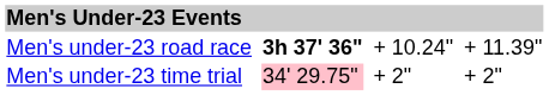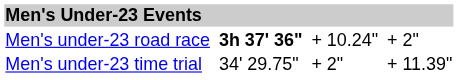 <table>
 <tr style="background:#ccc;">
 <td colspan=7><strong>Men's Under-23 Events</strong></td>
 </tr>
 <tr>
 <td {{nowrap><a href='#'>Men's under-23 road race</a><br></td>
 <td></td>
 <td><strong>3h 37' 36"</strong></td>
 <td></td>
 <td>+ 10.24"</td>
 <td></td>
-<td>+ 11.39"</td>
+<td>+ 2"</td>
 </tr>
 <tr>
 <td {{nowrap><a href='#'>Men's under-23 time trial</a><br></td>
 <td></td>
-<td style="background: pink;">34' 29.75"</td>
+<td>34' 29.75"</td>
 <td></td>
 <td>+ 2"</td>
 <td></td>
-<td>+ 2"</td>
+<td>+ 11.39"</td>
 </tr>
 </table>
